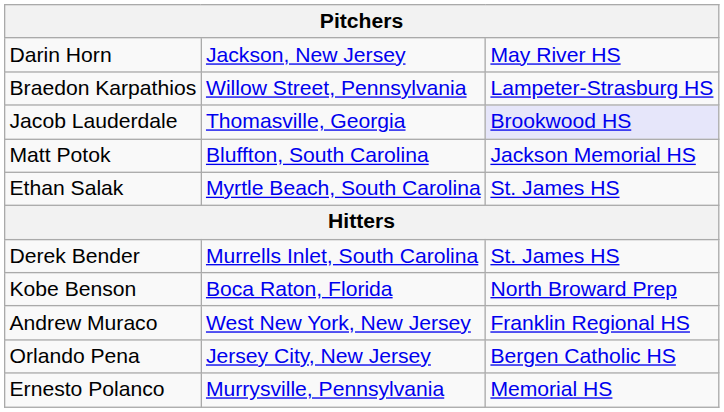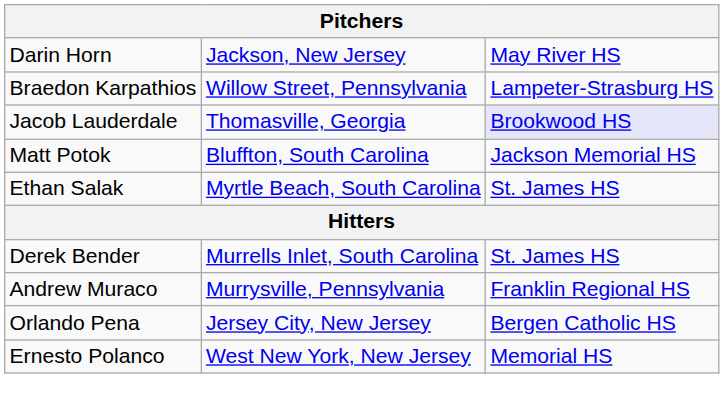 <table class="wikitable">
 <tr>
 <th colspan=3>Pitchers</th>
 </tr>
 <tr>
 <td>Darin Horn</td>
 <td><a href='#'>Jackson, New Jersey</a></td>
 <td><a href='#'>May River HS</a></td>
 </tr>
 <tr>
 <td>Braedon Karpathios</td>
 <td><a href='#'>Willow Street, Pennsylvania</a></td>
 <td><a href='#'>Lampeter-Strasburg HS</a></td>
 </tr>
 <tr>
 <td>Jacob Lauderdale</td>
 <td><a href='#'>Thomasville, Georgia</a></td>
 <td style="background: lavender;"><a href='#'>Brookwood HS</a></td>
 </tr>
 <tr>
 <td>Matt Potok</td>
 <td><a href='#'>Bluffton, South Carolina</a></td>
 <td><a href='#'>Jackson Memorial HS</a></td>
 </tr>
 <tr>
 <td>Ethan Salak</td>
 <td><a href='#'>Myrtle Beach, South Carolina</a></td>
 <td><a href='#'>St. James HS</a></td>
 </tr>
 <tr>
 <th colspan=3>Hitters</th>
 </tr>
 <tr>
 <td>Derek Bender</td>
 <td><a href='#'>Murrells Inlet, South Carolina</a></td>
 <td><a href='#'>St. James HS</a></td>
 </tr>
 <tr>
-<td>Kobe Benson</td>
-<td><a href='#'>Boca Raton, Florida</a></td>
-<td><a href='#'>North Broward Prep</a></td>
-</tr>
-<tr>
 <td>Andrew Muraco</td>
-<td><a href='#'>West New York, New Jersey</a></td>
+<td><a href='#'>Murrysville, Pennsylvania</a></td>
 <td><a href='#'>Franklin Regional HS</a></td>
 </tr>
 <tr>
 <td>Orlando Pena</td>
 <td><a href='#'>Jersey City, New Jersey</a></td>
 <td><a href='#'>Bergen Catholic HS</a></td>
 </tr>
 <tr>
 <td>Ernesto Polanco</td>
-<td><a href='#'>Murrysville, Pennsylvania</a></td>
+<td><a href='#'>West New York, New Jersey</a></td>
 <td><a href='#'>Memorial HS</a></td>
 </tr>
 </table>
